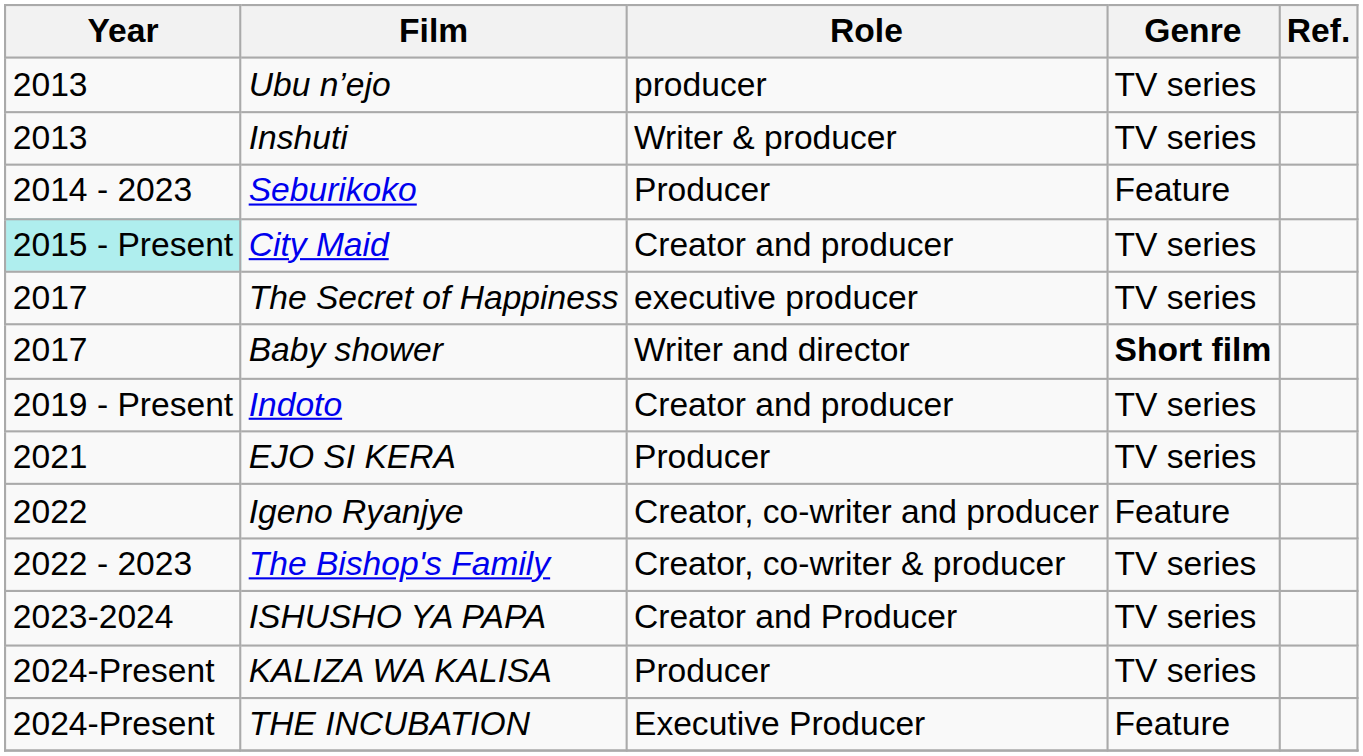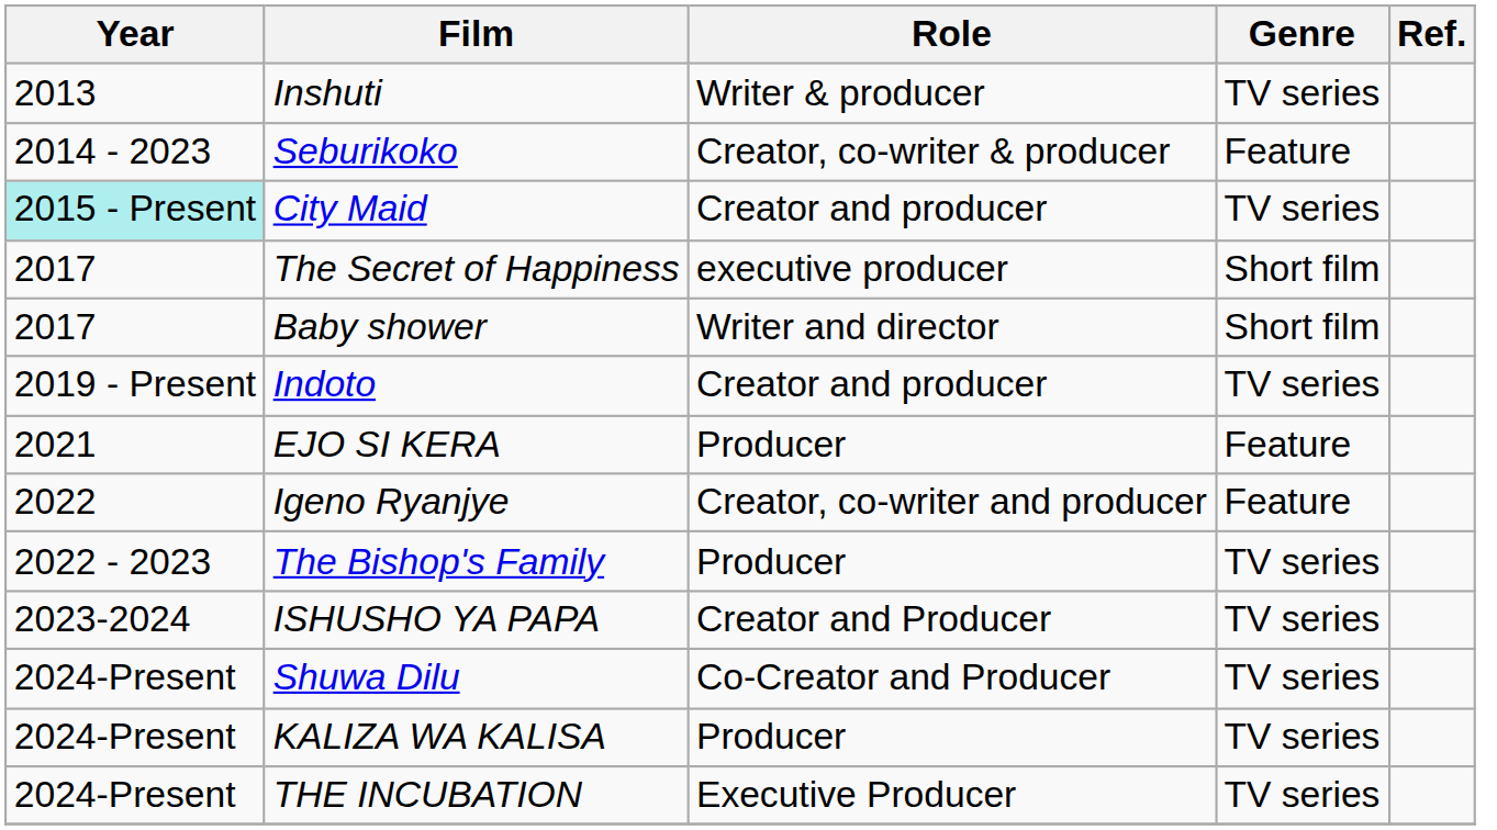 <table class="wikitable">
 <tr>
 <th>Year</th>
 <th>Film</th>
 <th>Role</th>
 <th>Genre</th>
 <th>Ref.</th>
-</tr>
-<tr>
-<td>2013</td>
-<td><em>Ubu n’ejo</em></td>
-<td>producer</td>
-<td>TV series</td>
-<td></td>
 </tr>
 <tr>
 <td>2013</td>
 <td><em>Inshuti</em></td>
 <td>Writer & producer</td>
 <td>TV series</td>
 <td></td>
 </tr>
 <tr>
 <td>2014 - 2023</td>
 <td><em><a href='#'>Seburikoko</a></em></td>
-<td>Producer</td>
+<td>Creator, co-writer & producer</td>
 <td>Feature</td>
 <td></td>
 </tr>
 <tr>
 <td style="background: paleturquoise;">2015 - Present</td>
 <td><em><a href='#'>City Maid</a></em></td>
 <td>Creator and producer</td>
 <td>TV series</td>
 <td></td>
 </tr>
 <tr>
 <td>2017</td>
 <td><em>The Secret of Happiness</em></td>
 <td>executive producer</td>
-<td>TV series</td>
+<td>Short film</td>
 <td></td>
 </tr>
 <tr>
 <td>2017</td>
 <td><em>Baby shower</em></td>
 <td>Writer and director</td>
-<td><strong>Short film</strong></td>
+<td>Short film</td>
 <td></td>
 </tr>
 <tr>
 <td>2019 - Present</td>
 <td><em><a href='#'>Indoto</a></em></td>
 <td>Creator and producer</td>
 <td>TV series</td>
 <td></td>
 </tr>
 <tr>
 <td>2021</td>
 <td><em>EJO SI KERA </em></td>
 <td>Producer</td>
-<td>TV series</td>
+<td>Feature</td>
 <td></td>
 </tr>
 <tr>
 <td>2022</td>
 <td><em>Igeno Ryanjye </em></td>
 <td>Creator, co-writer and producer</td>
 <td>Feature</td>
 <td></td>
 </tr>
 <tr>
 <td>2022 - 2023</td>
 <td><em><a href='#'>The Bishop's Family</a> </em></td>
-<td>Creator, co-writer & producer</td>
+<td>Producer</td>
 <td>TV series</td>
 <td></td>
 </tr>
 <tr>
 <td>2023-2024</td>
 <td><em>ISHUSHO YA PAPA </em></td>
 <td>Creator and Producer</td>
+<td>TV series</td>
+<td></td>
+</tr>
+<tr>
+<td>2024-Present</td>
+<td><em><a href='#'>Shuwa Dilu</a></em></td>
+<td>Co-Creator and Producer</td>
 <td>TV series</td>
 <td></td>
 </tr>
 <tr>
 <td>2024-Present</td>
 <td><em>KALIZA WA KALISA </em></td>
 <td>Producer</td>
 <td>TV series</td>
 <td></td>
 </tr>
 <tr>
 <td>2024-Present</td>
 <td><em>THE INCUBATION </em></td>
 <td>Executive Producer</td>
-<td>Feature</td>
+<td>TV series</td>
 <td></td>
 </tr>
 <tr>
 </tr>
 </table>
